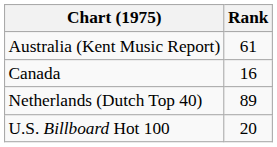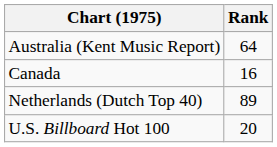 <table class="wikitable sortable">
 <tr>
 <th align="left">Chart (1975)</th>
 <th style="text-align:center;">Rank</th>
 </tr>
 <tr>
 <td>Australia (Kent Music Report)</td>
-<td style="text-align:center;">61</td>
+<td style="text-align:center;">64</td>
 </tr>
 <tr>
 <td>Canada</td>
 <td style="text-align:center;">16</td>
 </tr>
 <tr>
 <td>Netherlands (Dutch Top 40)</td>
 <td style="text-align:center;">89</td>
 </tr>
 <tr>
 <td>U.S. <em>Billboard</em> Hot 100</td>
 <td style="text-align:center;">20</td>
 </tr>
 </table>
